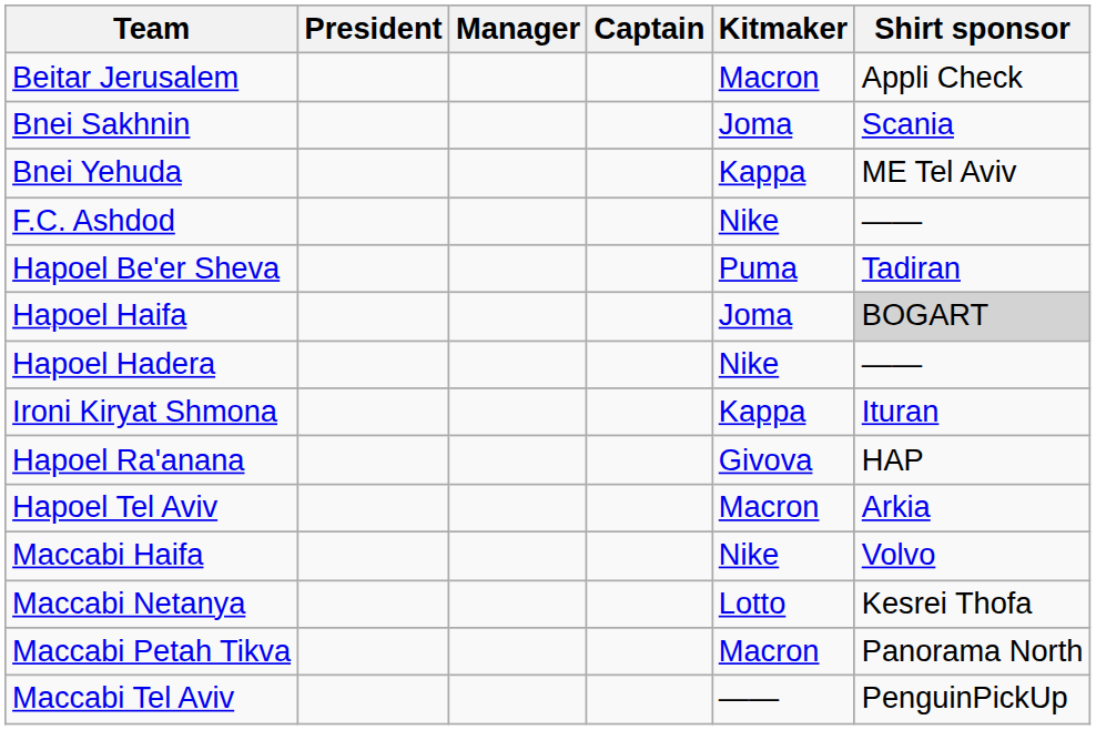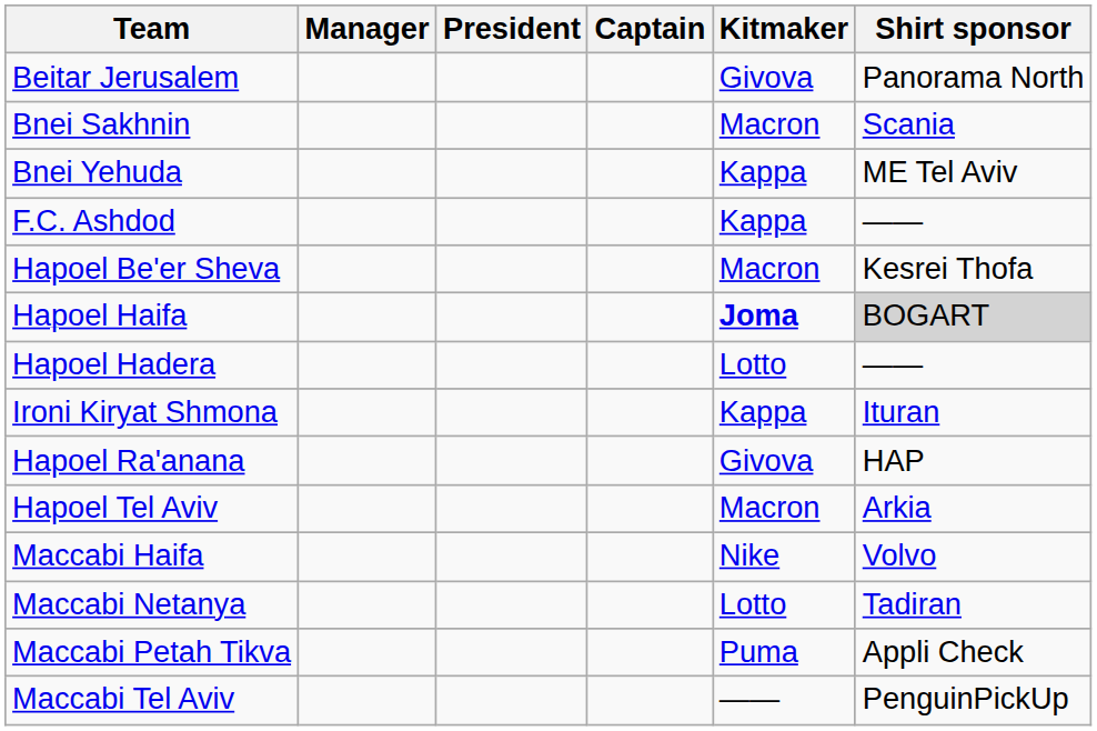 <table class="wikitable sortable" style="text-align: left;">
 <tr>
 <th>Team</th>
+<th>Manager</th>
 <th>President</th>
-<th>Manager</th>
 <th>Captain</th>
 <th>Kitmaker</th>
 <th>Shirt sponsor</th>
 </tr>
 <tr>
 <td><a href='#'>Beitar Jerusalem</a></td>
 <td> </td>
 <td> </td>
 <td> </td>
-<td><a href='#'>Macron</a></td>
-<td>Appli Check</td>
+<td><a href='#'>Givova</a></td>
+<td>Panorama North</td>
 </tr>
 <tr>
 <td><a href='#'>Bnei Sakhnin</a></td>
 <td> </td>
 <td> </td>
 <td> </td>
-<td><a href='#'>Joma</a></td>
+<td><a href='#'>Macron</a></td>
 <td><a href='#'>Scania</a></td>
 </tr>
 <tr>
 <td><a href='#'>Bnei Yehuda</a></td>
 <td> </td>
 <td> </td>
 <td> </td>
 <td><a href='#'>Kappa</a></td>
 <td>ME Tel Aviv</td>
 </tr>
 <tr>
 <td><a href='#'>F.C. Ashdod</a></td>
 <td> </td>
 <td> </td>
 <td> </td>
-<td><a href='#'>Nike</a></td>
+<td><a href='#'>Kappa</a></td>
 <td>——</td>
 </tr>
 <tr>
 <td><a href='#'>Hapoel Be'er Sheva</a></td>
 <td> </td>
 <td> </td>
 <td> </td>
-<td><a href='#'>Puma</a></td>
-<td><a href='#'>Tadiran</a></td>
+<td><a href='#'>Macron</a></td>
+<td>Kesrei Thofa</td>
 </tr>
 <tr>
 <td><a href='#'>Hapoel Haifa</a></td>
 <td> </td>
 <td> </td>
 <td> </td>
-<td><a href='#'>Joma</a></td>
+<td><strong><a href='#'>Joma</a></strong></td>
 <td style="background: lightgrey;">BOGART</td>
 </tr>
 <tr>
 <td><a href='#'>Hapoel Hadera</a></td>
 <td> </td>
 <td> </td>
 <td> </td>
-<td><a href='#'>Nike</a></td>
+<td><a href='#'>Lotto</a></td>
 <td>——</td>
 </tr>
 <tr>
 <td><a href='#'>Ironi Kiryat Shmona</a></td>
 <td> </td>
 <td> </td>
 <td> </td>
 <td><a href='#'>Kappa</a></td>
 <td><a href='#'>Ituran</a></td>
 </tr>
 <tr>
 <td><a href='#'>Hapoel Ra'anana</a></td>
 <td> </td>
 <td> </td>
 <td> </td>
 <td><a href='#'>Givova</a></td>
 <td>HAP</td>
 </tr>
 <tr>
 <td><a href='#'>Hapoel Tel Aviv</a></td>
 <td> </td>
 <td> </td>
 <td> </td>
 <td><a href='#'>Macron</a></td>
 <td><a href='#'>Arkia</a></td>
 </tr>
 <tr>
 <td><a href='#'>Maccabi Haifa</a></td>
 <td> </td>
 <td> </td>
 <td> </td>
 <td><a href='#'>Nike</a></td>
 <td><a href='#'>Volvo</a></td>
 </tr>
 <tr>
 <td><a href='#'>Maccabi Netanya</a></td>
 <td> </td>
 <td> </td>
 <td> </td>
 <td><a href='#'>Lotto</a></td>
-<td>Kesrei Thofa</td>
+<td><a href='#'>Tadiran</a></td>
 </tr>
 <tr>
 <td><a href='#'>Maccabi Petah Tikva</a></td>
 <td> </td>
 <td> </td>
 <td> </td>
-<td><a href='#'>Macron</a></td>
-<td>Panorama North</td>
+<td><a href='#'>Puma</a></td>
+<td>Appli Check</td>
 </tr>
 <tr>
 <td><a href='#'>Maccabi Tel Aviv</a></td>
 <td> </td>
 <td> </td>
 <td> </td>
 <td>——</td>
 <td>PenguinPickUp</td>
 </tr>
 </table>
